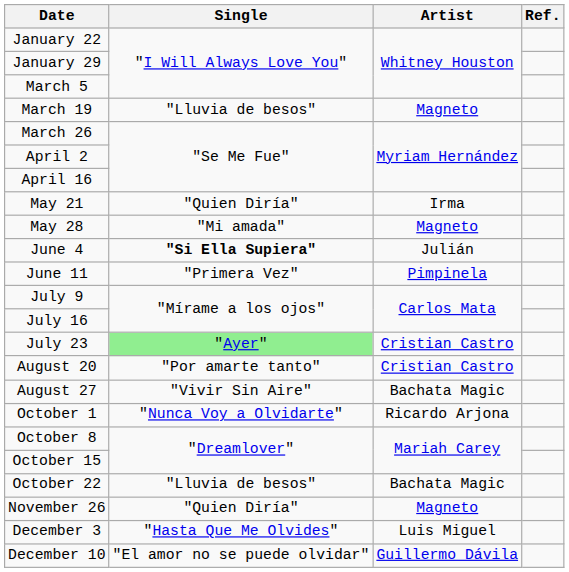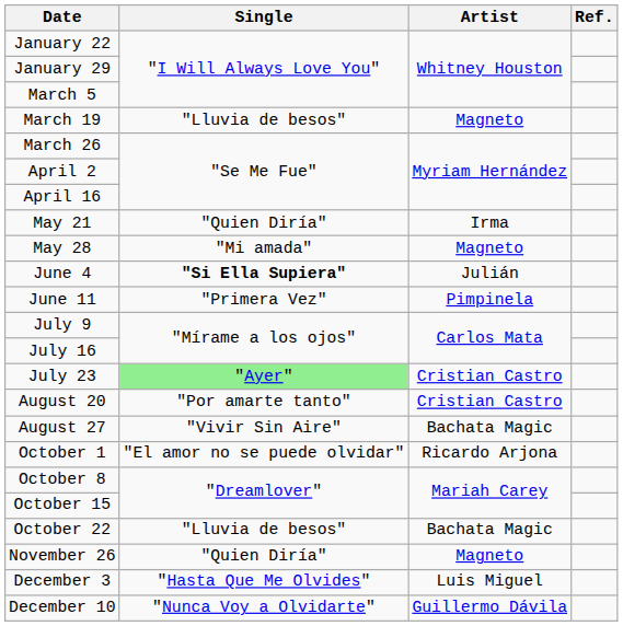 <table class="wikitable" style="font-size:97%; text-align:center;">
 <tr>
 <th>Date</th>
 <th>Single</th>
 <th>Artist</th>
 <th>Ref.</th>
 </tr>
 <tr>
 <td>January 22</td>
 <td rowspan="3">"<a href='#'>I Will Always Love You</a>"</td>
 <td rowspan="3"><a href='#'>Whitney Houston</a></td>
 <td></td>
 </tr>
 <tr>
 <td>January 29</td>
 <td></td>
 </tr>
 <tr>
 <td>March 5</td>
 <td></td>
 </tr>
 <tr>
 <td>March 19</td>
 <td>"Lluvia de besos"</td>
 <td><a href='#'>Magneto</a></td>
 <td></td>
 </tr>
 <tr>
 <td>March 26</td>
 <td rowspan="3">"Se Me Fue"</td>
 <td rowspan="3"><a href='#'>Myriam Hernández</a></td>
 <td></td>
 </tr>
 <tr>
 <td>April 2</td>
 <td></td>
 </tr>
 <tr>
 <td>April 16</td>
 <td></td>
 </tr>
 <tr>
 <td>May 21</td>
 <td>"Quien Diría"</td>
 <td>Irma</td>
 <td></td>
 </tr>
 <tr>
 <td>May 28</td>
 <td>"Mi amada"</td>
 <td><a href='#'>Magneto</a></td>
 <td></td>
 </tr>
 <tr>
 <td>June 4</td>
 <td><strong>"Si Ella Supiera"</strong></td>
 <td>Julián</td>
 <td></td>
 </tr>
 <tr>
 <td>June 11</td>
 <td>"Primera Vez"</td>
 <td><a href='#'>Pimpinela</a></td>
 <td></td>
 </tr>
 <tr>
 <td>July 9</td>
 <td rowspan="2">"Mírame a los ojos"</td>
 <td rowspan="2"><a href='#'>Carlos Mata</a></td>
 <td></td>
 </tr>
 <tr>
 <td>July 16</td>
 <td></td>
 </tr>
 <tr>
 <td>July 23</td>
 <td style="background: lightgreen;">"<a href='#'>Ayer</a>"</td>
 <td><a href='#'>Cristian Castro</a></td>
 <td></td>
 </tr>
 <tr>
 <td>August 20</td>
 <td>"Por amarte tanto"</td>
 <td><a href='#'>Cristian Castro</a></td>
 <td></td>
 </tr>
 <tr>
 <td>August 27</td>
 <td>"Vivir Sin Aire"</td>
 <td>Bachata Magic</td>
 <td></td>
 </tr>
 <tr>
 <td>October 1</td>
-<td>"<a href='#'>Nunca Voy a Olvidarte</a>"</td>
+<td>"El amor no se puede olvidar"</td>
 <td>Ricardo Arjona</td>
 <td></td>
 </tr>
 <tr>
 <td>October 8</td>
 <td rowspan="2">"<a href='#'>Dreamlover</a>"</td>
 <td rowspan="2"><a href='#'>Mariah Carey</a></td>
 <td></td>
 </tr>
 <tr>
 <td>October 15</td>
 <td></td>
 </tr>
 <tr>
 <td>October 22</td>
 <td>"Lluvia de besos"</td>
 <td>Bachata Magic</td>
 <td></td>
 </tr>
 <tr>
 <td>November 26</td>
 <td>"Quien Diría"</td>
 <td><a href='#'>Magneto</a></td>
 <td></td>
 </tr>
 <tr>
 <td>December 3</td>
 <td>"<a href='#'>Hasta Que Me Olvides</a>"</td>
 <td>Luis Miguel</td>
 <td></td>
 </tr>
 <tr>
 <td>December 10</td>
-<td>"El amor no se puede olvidar"</td>
+<td>"<a href='#'>Nunca Voy a Olvidarte</a>"</td>
 <td><a href='#'>Guillermo Dávila</a></td>
 <td></td>
 </tr>
 </table>
